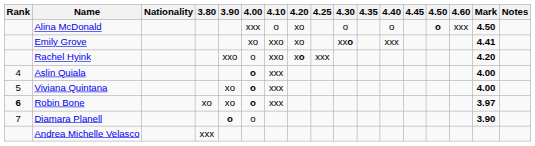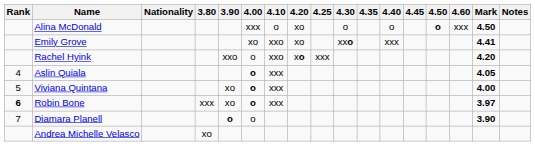 <table class="wikitable sortable" style="text-align:center">
 <tr>
 <th>Rank</th>
 <th>Name</th>
 <th>Nationality</th>
 <th>3.80</th>
 <th>3.90</th>
 <th>4.00</th>
 <th>4.10</th>
 <th>4.20</th>
 <th>4.25</th>
 <th>4.30</th>
 <th>4.35</th>
 <th>4.40</th>
 <th>4.45</th>
 <th>4.50</th>
 <th>4.60</th>
 <th>Mark</th>
 <th>Notes</th>
 </tr>
 <tr>
 <td></td>
 <td align=left><a href='#'>Alina McDonald</a></td>
 <td align=left></td>
 <td></td>
 <td></td>
 <td>xxx</td>
 <td>o</td>
 <td>xo</td>
 <td></td>
 <td>o</td>
 <td></td>
 <td>o</td>
 <td></td>
 <td><strong>o</strong></td>
 <td>xxx</td>
 <td><strong>4.50</strong></td>
 <td></td>
 </tr>
 <tr>
 <td></td>
 <td align=left><a href='#'>Emily Grove</a></td>
 <td align=left></td>
 <td></td>
 <td></td>
 <td>xo</td>
 <td>xxo</td>
 <td>xo</td>
 <td></td>
 <td>xx<strong>o</strong></td>
 <td></td>
 <td>xxx</td>
 <td></td>
 <td></td>
 <td></td>
 <td><strong>4.41</strong></td>
 <td></td>
 </tr>
 <tr>
 <td></td>
 <td align=left><a href='#'>Rachel Hyink</a></td>
 <td align=left></td>
 <td></td>
 <td>xxo</td>
 <td>o</td>
 <td>xxo</td>
 <td>x<strong>o</strong></td>
 <td>xxx</td>
 <td></td>
 <td></td>
 <td></td>
 <td></td>
 <td></td>
 <td></td>
 <td><strong>4.20</strong></td>
 <td></td>
 </tr>
 <tr>
 <td>4</td>
 <td align=left><a href='#'>Aslin Quiala</a></td>
 <td align=left></td>
 <td></td>
 <td></td>
 <td><strong>o</strong></td>
 <td>xxx</td>
 <td></td>
 <td></td>
 <td></td>
 <td></td>
 <td></td>
 <td></td>
 <td></td>
 <td></td>
-<td><strong>4.00</strong></td>
+<td><strong>4.05</strong></td>
 <td></td>
 </tr>
 <tr>
 <td>5</td>
 <td align=left><a href='#'>Viviana Quintana</a></td>
 <td align=left></td>
 <td></td>
 <td>xo</td>
 <td><strong>o</strong></td>
 <td>xxx</td>
 <td></td>
 <td></td>
 <td></td>
 <td></td>
 <td></td>
 <td></td>
 <td></td>
 <td></td>
 <td><strong>4.00</strong></td>
 <td></td>
 </tr>
 <tr>
 <td><strong>6</strong></td>
 <td align=left><a href='#'>Robin Bone</a></td>
 <td align=left></td>
-<td>xo</td>
+<td>xxx</td>
 <td>xo</td>
 <td><strong>o</strong></td>
 <td>xxx</td>
 <td></td>
 <td></td>
 <td></td>
 <td></td>
 <td></td>
 <td></td>
 <td></td>
 <td></td>
 <td><strong>3.97</strong></td>
 <td></td>
 </tr>
 <tr>
 <td>7</td>
 <td align=left><a href='#'>Diamara Planell</a></td>
 <td align=left></td>
 <td></td>
 <td><strong>o</strong></td>
 <td>o</td>
 <td></td>
 <td></td>
 <td></td>
 <td></td>
 <td></td>
 <td></td>
 <td></td>
 <td></td>
 <td></td>
 <td><strong>3.90</strong></td>
 <td></td>
 </tr>
 <tr>
 <td></td>
 <td align=left><a href='#'>Andrea Michelle Velasco</a></td>
 <td align=left></td>
-<td>xxx</td>
+<td>xo</td>
 <td></td>
 <td></td>
 <td></td>
 <td></td>
 <td></td>
 <td></td>
 <td></td>
 <td></td>
 <td></td>
 <td></td>
 <td></td>
 <td><strong></strong></td>
 <td></td>
 </tr>
 </table>
